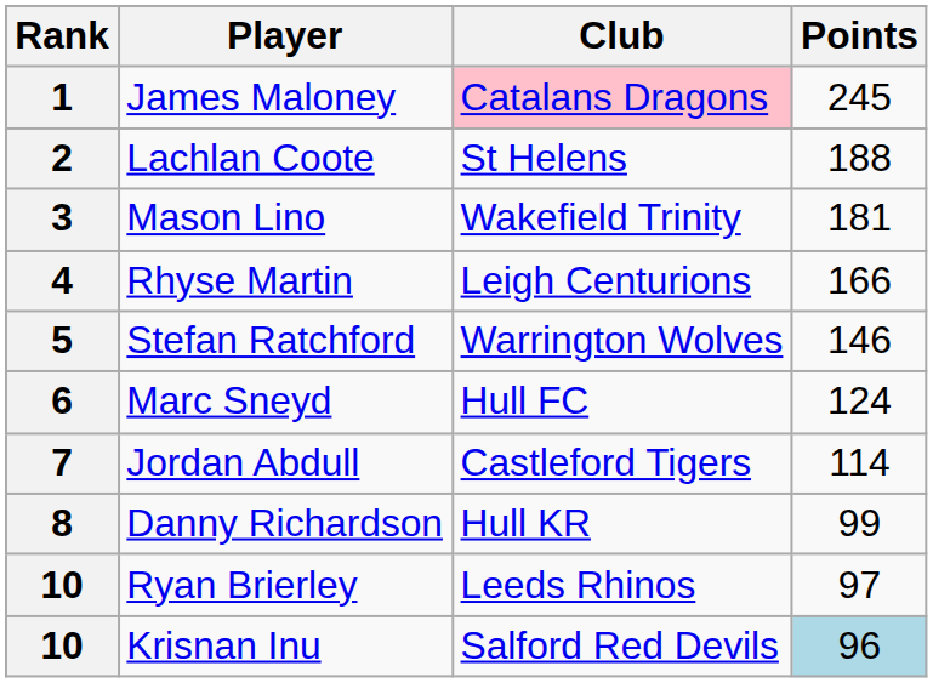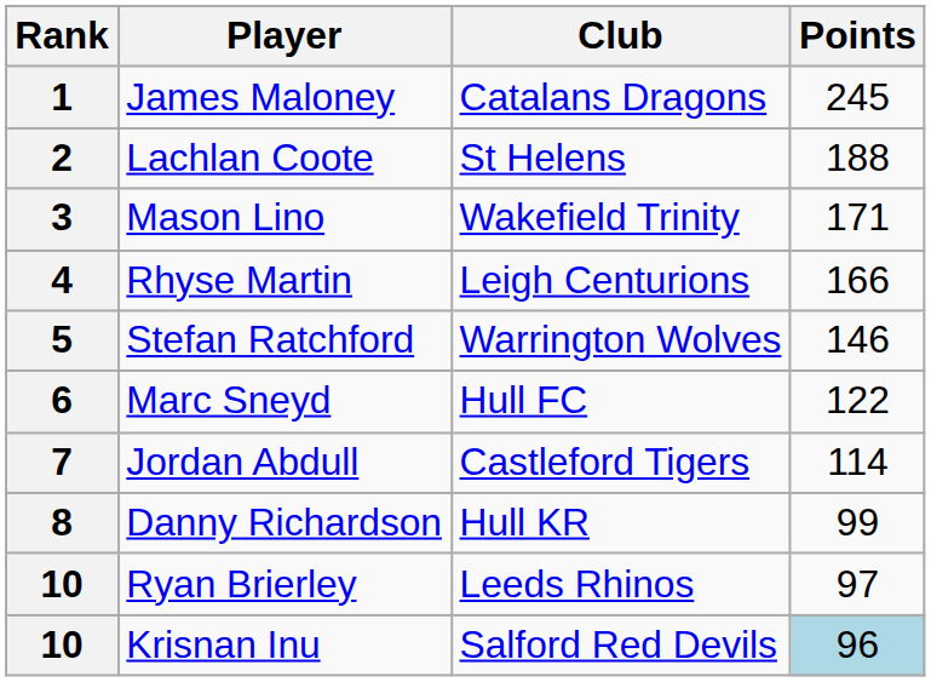 <table class="wikitable" style="text-align:center">
 <tr>
 <th>Rank</th>
 <th>Player</th>
 <th>Club</th>
 <th>Points</th>
 </tr>
 <tr>
 <th>1</th>
 <td align="left"> <a href='#'>James Maloney</a></td>
-<td align="left" style="background: pink;"> <a href='#'>Catalans Dragons</a></td>
+<td align="left"> <a href='#'>Catalans Dragons</a></td>
 <td>245</td>
 </tr>
 <tr>
 <th>2</th>
 <td align="left"> <a href='#'>Lachlan Coote</a></td>
 <td align="left"> <a href='#'>St Helens</a></td>
 <td>188</td>
 </tr>
 <tr>
 <th>3</th>
 <td align="left"> <a href='#'>Mason Lino</a></td>
 <td align="left"> <a href='#'>Wakefield Trinity</a></td>
-<td>181</td>
+<td>171</td>
 </tr>
 <tr>
 <th>4</th>
 <td align="left"> <a href='#'>Rhyse Martin</a></td>
 <td align="left"> <a href='#'>Leigh Centurions</a></td>
 <td>166</td>
 </tr>
 <tr>
 <th>5</th>
 <td align="left"> <a href='#'>Stefan Ratchford</a></td>
 <td align="left"> <a href='#'>Warrington Wolves</a></td>
 <td>146</td>
 </tr>
 <tr>
 <th>6</th>
 <td align="left"> <a href='#'>Marc Sneyd</a></td>
 <td align="left"> <a href='#'>Hull FC</a></td>
-<td>124</td>
+<td>122</td>
 </tr>
 <tr>
 <th>7</th>
 <td align="left"> <a href='#'>Jordan Abdull</a></td>
 <td align="left"> <a href='#'>Castleford Tigers</a></td>
 <td>114</td>
 </tr>
 <tr>
 <th>8</th>
 <td align="left"> <a href='#'>Danny Richardson</a></td>
 <td align="left"> <a href='#'>Hull KR</a></td>
 <td>99</td>
 </tr>
 <tr>
 <th>10</th>
 <td align="left"> <a href='#'>Ryan Brierley</a></td>
 <td align="left"> <a href='#'>Leeds Rhinos</a></td>
 <td>97</td>
 </tr>
 <tr>
 <th>10</th>
 <td align="left"> <a href='#'>Krisnan Inu</a></td>
 <td align="left"> <a href='#'>Salford Red Devils</a></td>
 <td style="background: lightblue;">96</td>
 </tr>
 </table>
